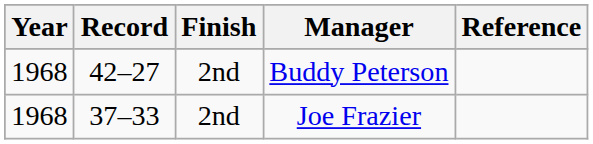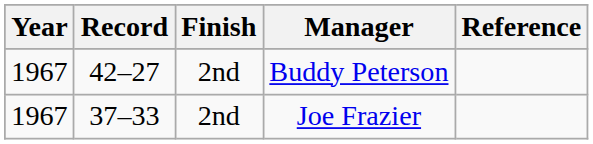 <table class="wikitable">
 <tr style="background: #F2F2F2;">
 <th>Year</th>
 <th>Record</th>
 <th>Finish</th>
 <th>Manager</th>
 <th>Reference</th>
 </tr>
 <tr align=center>
-<td>1968</td>
+<td>1967</td>
 <td>42–27</td>
 <td>2nd</td>
 <td><a href='#'>Buddy Peterson</a></td>
 <td></td>
 </tr>
 <tr align=center>
-<td>1968</td>
+<td>1967</td>
 <td>37–33</td>
 <td>2nd</td>
 <td><a href='#'>Joe Frazier</a></td>
 <td></td>
 </tr>
 </table>
